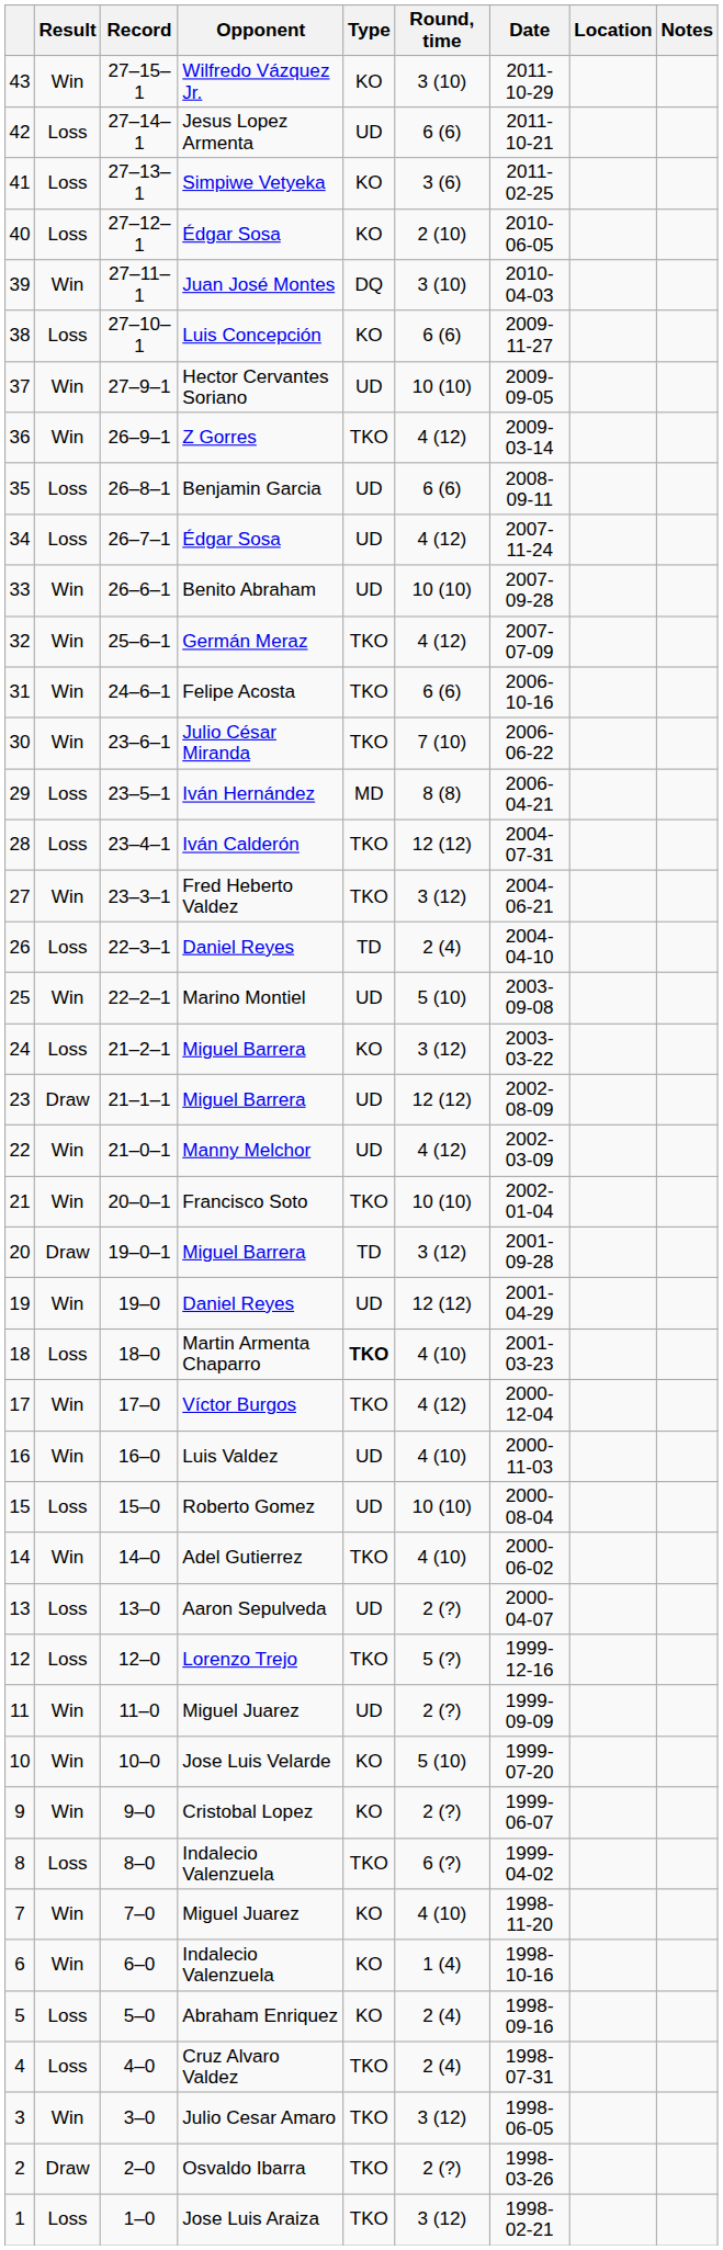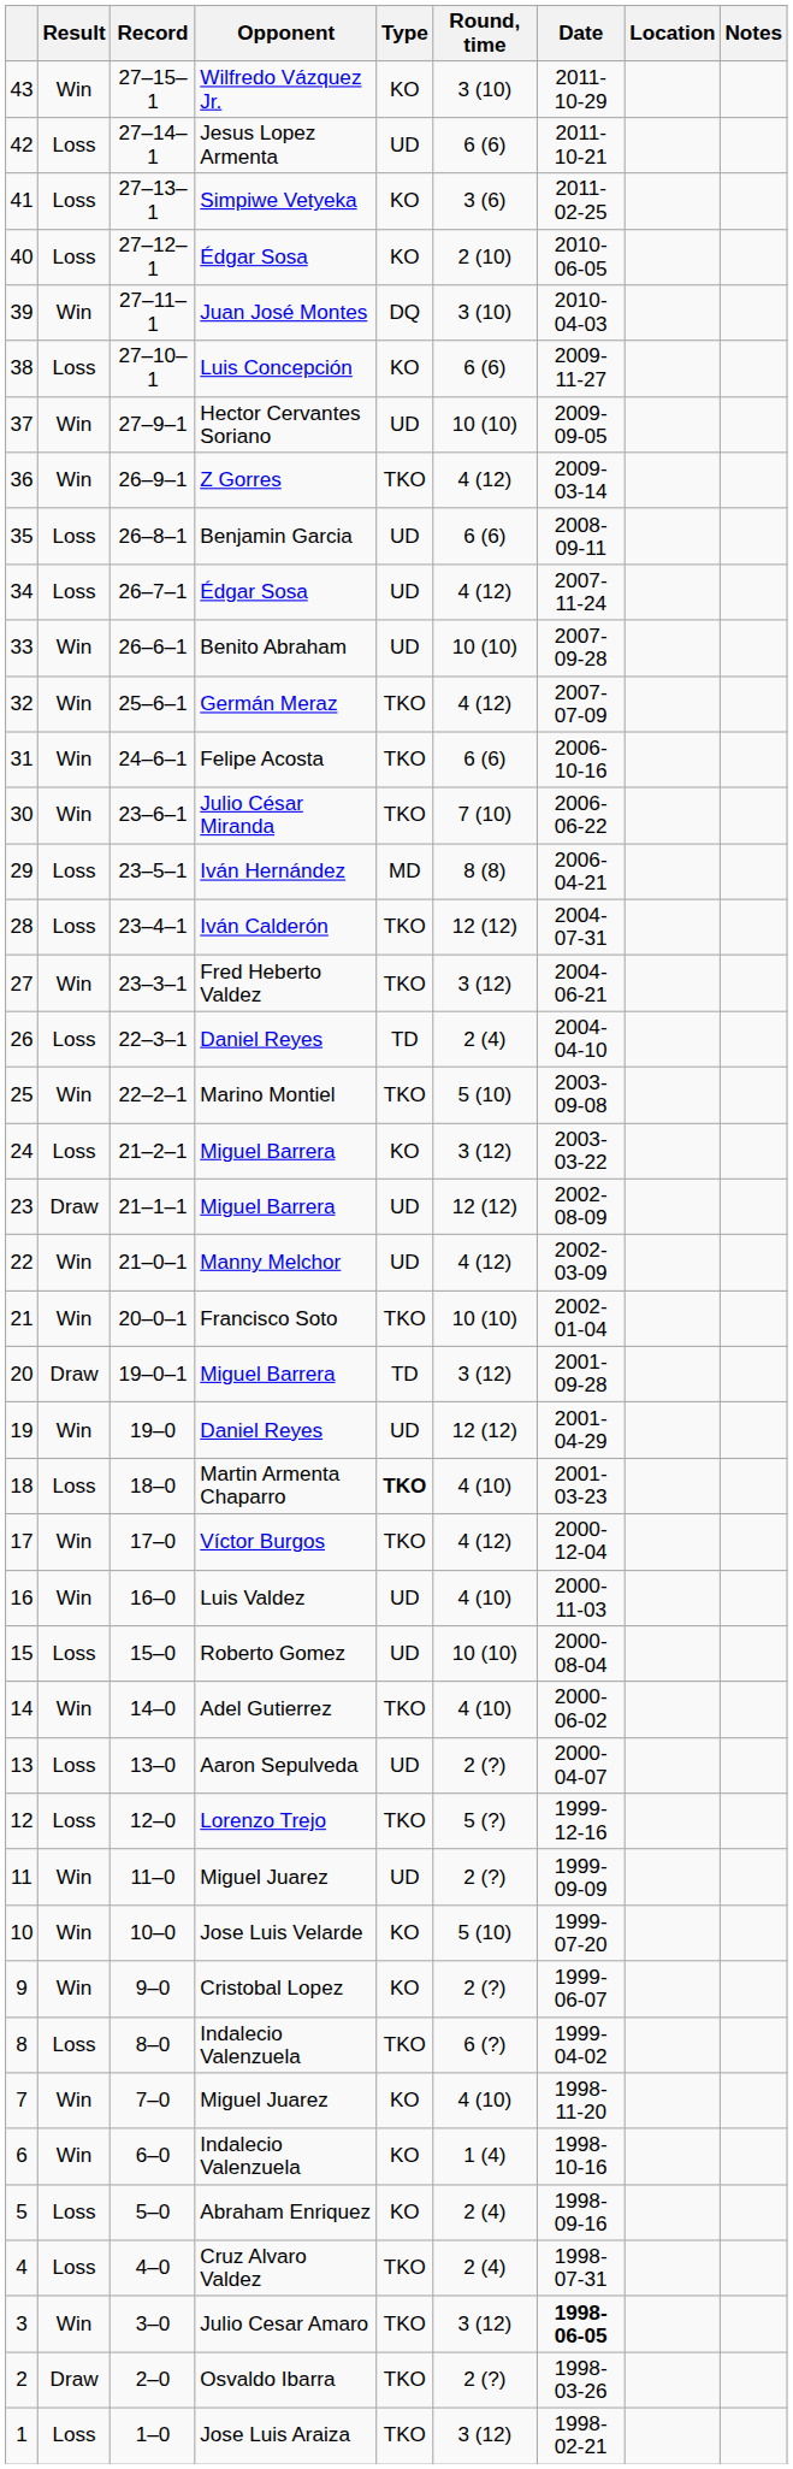 <table class=wikitable style=text-align:center>
 <tr>
 <th></th>
 <th>Result</th>
 <th>Record</th>
 <th>Opponent</th>
 <th>Type</th>
 <th>Round, time</th>
 <th>Date</th>
 <th>Location</th>
 <th>Notes</th>
 </tr>
 <tr>
 <td>43</td>
 <td>Win</td>
 <td>27–15–1</td>
 <td align=left><a href='#'>Wilfredo Vázquez Jr.</a></td>
 <td>KO</td>
 <td>3 (10)</td>
 <td>2011-10-29</td>
 <td align=left></td>
 <td align=left></td>
 </tr>
 <tr>
 <td>42</td>
 <td>Loss</td>
 <td>27–14–1</td>
 <td align=left>Jesus Lopez Armenta</td>
 <td>UD</td>
 <td>6 (6)</td>
 <td>2011-10-21</td>
 <td align=left></td>
 <td align=left></td>
 </tr>
 <tr>
 <td>41</td>
 <td>Loss</td>
 <td>27–13–1</td>
 <td align=left><a href='#'>Simpiwe Vetyeka</a></td>
 <td>KO</td>
 <td>3 (6)</td>
 <td>2011-02-25</td>
 <td align=left></td>
 <td align=left></td>
 </tr>
 <tr>
 <td>40</td>
 <td>Loss</td>
 <td>27–12–1</td>
 <td align=left><a href='#'>Édgar Sosa</a></td>
 <td>KO</td>
 <td>2 (10)</td>
 <td>2010-06-05</td>
 <td align=left></td>
 <td align=left></td>
 </tr>
 <tr>
 <td>39</td>
 <td>Win</td>
 <td>27–11–1</td>
 <td align=left><a href='#'>Juan José Montes</a></td>
 <td>DQ</td>
 <td>3 (10)</td>
 <td>2010-04-03</td>
 <td align=left></td>
 <td align=left></td>
 </tr>
 <tr>
 <td>38</td>
 <td>Loss</td>
 <td>27–10–1</td>
 <td align=left><a href='#'>Luis Concepción</a></td>
 <td>KO</td>
 <td>6 (6)</td>
 <td>2009-11-27</td>
 <td align=left></td>
 <td align=left></td>
 </tr>
 <tr>
 <td>37</td>
 <td>Win</td>
 <td>27–9–1</td>
 <td align=left>Hector Cervantes Soriano</td>
 <td>UD</td>
 <td>10 (10)</td>
 <td>2009-09-05</td>
 <td align=left></td>
 <td align=left></td>
 </tr>
 <tr>
 <td>36</td>
 <td>Win</td>
 <td>26–9–1</td>
 <td align=left><a href='#'>Z Gorres</a></td>
 <td>TKO</td>
 <td>4 (12)</td>
 <td>2009-03-14</td>
 <td align=left></td>
 <td align=left></td>
 </tr>
 <tr>
 <td>35</td>
 <td>Loss</td>
 <td>26–8–1</td>
 <td align=left>Benjamin Garcia</td>
 <td>UD</td>
 <td>6 (6)</td>
 <td>2008-09-11</td>
 <td align=left></td>
 <td align=left></td>
 </tr>
 <tr>
 <td>34</td>
 <td>Loss</td>
 <td>26–7–1</td>
 <td align=left><a href='#'>Édgar Sosa</a></td>
 <td>UD</td>
 <td>4 (12)</td>
 <td>2007-11-24</td>
 <td align=left></td>
 <td align=left></td>
 </tr>
 <tr>
 <td>33</td>
 <td>Win</td>
 <td>26–6–1</td>
 <td align=left>Benito Abraham</td>
 <td>UD</td>
 <td>10 (10)</td>
 <td>2007-09-28</td>
 <td align=left></td>
 <td align=left></td>
 </tr>
 <tr>
 <td>32</td>
 <td>Win</td>
 <td>25–6–1</td>
 <td align=left><a href='#'>Germán Meraz</a></td>
 <td>TKO</td>
 <td>4 (12)</td>
 <td>2007-07-09</td>
 <td align=left></td>
 <td align=left></td>
 </tr>
 <tr>
 <td>31</td>
 <td>Win</td>
 <td>24–6–1</td>
 <td align=left>Felipe Acosta</td>
 <td>TKO</td>
 <td>6 (6)</td>
 <td>2006-10-16</td>
 <td align=left></td>
 <td align=left></td>
 </tr>
 <tr>
 <td>30</td>
 <td>Win</td>
 <td>23–6–1</td>
 <td align=left><a href='#'>Julio César Miranda</a></td>
 <td>TKO</td>
 <td>7 (10)</td>
 <td>2006-06-22</td>
 <td align=left></td>
 <td align=left></td>
 </tr>
 <tr>
 <td>29</td>
 <td>Loss</td>
 <td>23–5–1</td>
 <td align=left><a href='#'>Iván Hernández</a></td>
 <td>MD</td>
 <td>8 (8)</td>
 <td>2006-04-21</td>
 <td align=left></td>
 <td align=left></td>
 </tr>
 <tr>
 <td>28</td>
 <td>Loss</td>
 <td>23–4–1</td>
 <td align=left><a href='#'>Iván Calderón</a></td>
 <td>TKO</td>
 <td>12 (12)</td>
 <td>2004-07-31</td>
 <td align=left></td>
 <td align=left></td>
 </tr>
 <tr>
 <td>27</td>
 <td>Win</td>
 <td>23–3–1</td>
 <td align=left>Fred Heberto Valdez</td>
 <td>TKO</td>
 <td>3 (12)</td>
 <td>2004-06-21</td>
 <td align=left></td>
 <td align=left></td>
 </tr>
 <tr>
 <td>26</td>
 <td>Loss</td>
 <td>22–3–1</td>
 <td align=left><a href='#'>Daniel Reyes</a></td>
 <td>TD</td>
 <td>2 (4)</td>
 <td>2004-04-10</td>
 <td align=left></td>
 <td align=left></td>
 </tr>
 <tr>
 <td>25</td>
 <td>Win</td>
 <td>22–2–1</td>
 <td align=left>Marino Montiel</td>
-<td>UD</td>
+<td>TKO</td>
 <td>5 (10)</td>
 <td>2003-09-08</td>
 <td align=left></td>
 <td align=left></td>
 </tr>
 <tr>
 <td>24</td>
 <td>Loss</td>
 <td>21–2–1</td>
 <td align=left><a href='#'>Miguel Barrera</a></td>
 <td>KO</td>
 <td>3 (12)</td>
 <td>2003-03-22</td>
 <td align=left></td>
 <td align=left></td>
 </tr>
 <tr>
 <td>23</td>
 <td>Draw</td>
 <td>21–1–1</td>
 <td align=left><a href='#'>Miguel Barrera</a></td>
 <td>UD</td>
 <td>12 (12)</td>
 <td>2002-08-09</td>
 <td align=left></td>
 <td align=left></td>
 </tr>
 <tr>
 <td>22</td>
 <td>Win</td>
 <td>21–0–1</td>
 <td align=left><a href='#'>Manny Melchor</a></td>
 <td>UD</td>
 <td>4 (12)</td>
 <td>2002-03-09</td>
 <td align=left></td>
 <td align=left></td>
 </tr>
 <tr>
 <td>21</td>
 <td>Win</td>
 <td>20–0–1</td>
 <td align=left>Francisco Soto</td>
 <td>TKO</td>
 <td>10 (10)</td>
 <td>2002-01-04</td>
 <td align=left></td>
 <td align=left></td>
 </tr>
 <tr>
 <td>20</td>
 <td>Draw</td>
 <td>19–0–1</td>
 <td align=left><a href='#'>Miguel Barrera</a></td>
 <td>TD</td>
 <td>3 (12)</td>
 <td>2001-09-28</td>
 <td align=left></td>
 <td align=left></td>
 </tr>
 <tr>
 <td>19</td>
 <td>Win</td>
 <td>19–0</td>
 <td align=left><a href='#'>Daniel Reyes</a></td>
 <td>UD</td>
 <td>12 (12)</td>
 <td>2001-04-29</td>
 <td align=left></td>
 <td align=left></td>
 </tr>
 <tr>
 <td>18</td>
 <td>Loss</td>
 <td>18–0</td>
 <td align=left>Martin Armenta Chaparro</td>
 <td><strong>TKO</strong></td>
 <td>4 (10)</td>
 <td>2001-03-23</td>
 <td align=left></td>
 <td align=left></td>
 </tr>
 <tr>
 <td>17</td>
 <td>Win</td>
 <td>17–0</td>
 <td align=left><a href='#'>Víctor Burgos</a></td>
 <td>TKO</td>
 <td>4 (12)</td>
 <td>2000-12-04</td>
 <td align=left></td>
 <td align=left></td>
 </tr>
 <tr>
 <td>16</td>
 <td>Win</td>
 <td>16–0</td>
 <td align=left>Luis Valdez</td>
 <td>UD</td>
 <td>4 (10)</td>
 <td>2000-11-03</td>
 <td align=left></td>
 <td align=left></td>
 </tr>
 <tr>
 <td>15</td>
 <td>Loss</td>
 <td>15–0</td>
 <td align=left>Roberto Gomez</td>
 <td>UD</td>
 <td>10 (10)</td>
 <td>2000-08-04</td>
 <td align=left></td>
 <td align=left></td>
 </tr>
 <tr>
 <td>14</td>
 <td>Win</td>
 <td>14–0</td>
 <td align=left>Adel Gutierrez</td>
 <td>TKO</td>
 <td>4 (10)</td>
 <td>2000-06-02</td>
 <td align=left></td>
 <td align=left></td>
 </tr>
 <tr>
 <td>13</td>
 <td>Loss</td>
 <td>13–0</td>
 <td align=left>Aaron Sepulveda</td>
 <td>UD</td>
 <td>2 (?)</td>
 <td>2000-04-07</td>
 <td align=left></td>
 <td align=left></td>
 </tr>
 <tr>
 <td>12</td>
 <td>Loss</td>
 <td>12–0</td>
 <td align=left><a href='#'>Lorenzo Trejo</a></td>
 <td>TKO</td>
 <td>5 (?)</td>
 <td>1999-12-16</td>
 <td align=left></td>
 <td align=left></td>
 </tr>
 <tr>
 <td>11</td>
 <td>Win</td>
 <td>11–0</td>
 <td align=left>Miguel Juarez</td>
 <td>UD</td>
 <td>2 (?)</td>
 <td>1999-09-09</td>
 <td align=left></td>
 <td align=left></td>
 </tr>
 <tr>
 <td>10</td>
 <td>Win</td>
 <td>10–0</td>
 <td align=left>Jose Luis Velarde</td>
 <td>KO</td>
 <td>5 (10)</td>
 <td>1999-07-20</td>
 <td align=left></td>
 <td align=left></td>
 </tr>
 <tr>
 <td>9</td>
 <td>Win</td>
 <td>9–0</td>
 <td align=left>Cristobal Lopez</td>
 <td>KO</td>
 <td>2 (?)</td>
 <td>1999-06-07</td>
 <td align=left></td>
 <td align=left></td>
 </tr>
 <tr>
 <td>8</td>
 <td>Loss</td>
 <td>8–0</td>
 <td align=left>Indalecio Valenzuela</td>
 <td>TKO</td>
 <td>6 (?)</td>
 <td>1999-04-02</td>
 <td align=left></td>
 <td align=left></td>
 </tr>
 <tr>
 <td>7</td>
 <td>Win</td>
 <td>7–0</td>
 <td align=left>Miguel Juarez</td>
 <td>KO</td>
 <td>4 (10)</td>
 <td>1998-11-20</td>
 <td align=left></td>
 <td align=left></td>
 </tr>
 <tr>
 <td>6</td>
 <td>Win</td>
 <td>6–0</td>
 <td align=left>Indalecio Valenzuela</td>
 <td>KO</td>
 <td>1 (4)</td>
 <td>1998-10-16</td>
 <td align=left></td>
 <td align=left></td>
 </tr>
 <tr>
 <td>5</td>
 <td>Loss</td>
 <td>5–0</td>
 <td align=left>Abraham Enriquez</td>
 <td>KO</td>
 <td>2 (4)</td>
 <td>1998-09-16</td>
 <td align=left></td>
 <td align=left></td>
 </tr>
 <tr>
 <td>4</td>
 <td>Loss</td>
 <td>4–0</td>
 <td align=left>Cruz Alvaro Valdez</td>
 <td>TKO</td>
 <td>2 (4)</td>
 <td>1998-07-31</td>
 <td align=left></td>
 <td align=left></td>
 </tr>
 <tr>
 <td>3</td>
 <td>Win</td>
 <td>3–0</td>
 <td align=left>Julio Cesar Amaro</td>
 <td>TKO</td>
 <td>3 (12)</td>
-<td>1998-06-05</td>
+<td><strong>1998-06-05</strong></td>
 <td align=left></td>
 <td align=left></td>
 </tr>
 <tr>
 <td>2</td>
 <td>Draw</td>
 <td>2–0</td>
 <td align=left>Osvaldo Ibarra</td>
 <td>TKO</td>
 <td>2 (?)</td>
 <td>1998-03-26</td>
 <td align=left></td>
 <td align=left></td>
 </tr>
 <tr>
 <td>1</td>
 <td>Loss</td>
 <td>1–0</td>
 <td align=left>Jose Luis Araiza</td>
 <td>TKO</td>
 <td>3 (12)</td>
 <td>1998-02-21</td>
 <td align=left></td>
 <td align=left></td>
 </tr>
 </table>
